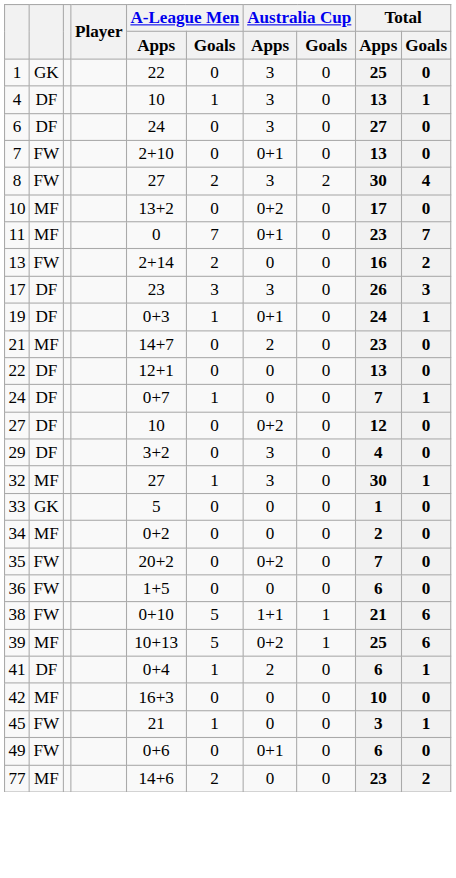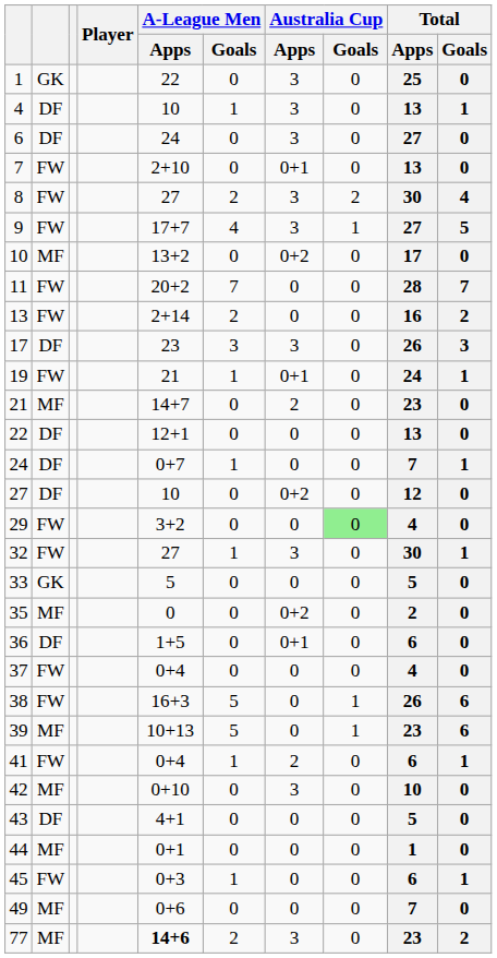 <table class="wikitable sortable" style="text-align:center;">
 <tr>
 <th rowspan="2"></th>
 <th rowspan="2"></th>
 <th rowspan="2"></th>
 <th rowspan="2">Player</th>
 <th colspan="2"><a href='#'>A-League Men</a></th>
 <th colspan="2"><a href='#'>Australia Cup</a></th>
 <th colspan="2">Total</th>
 </tr>
 <tr>
 <th>Apps</th>
 <th>Goals</th>
 <th>Apps</th>
 <th>Goals</th>
 <th>Apps</th>
 <th>Goals</th>
 </tr>
 <tr>
 <td>1</td>
 <td>GK</td>
 <td></td>
 <td align="left"><br></td>
 <td>22</td>
 <td>0<br></td>
 <td>3</td>
 <td>0<br></td>
 <th>25</th>
 <th>0</th>
 </tr>
 <tr>
 <td>4</td>
 <td>DF</td>
 <td></td>
 <td align="left"><br></td>
 <td>10</td>
 <td>1<br></td>
 <td>3</td>
 <td>0<br></td>
 <th>13</th>
 <th>1</th>
 </tr>
 <tr>
 <td>6</td>
 <td>DF</td>
 <td></td>
 <td align="left"><br></td>
 <td>24</td>
 <td>0<br></td>
 <td>3</td>
 <td>0<br></td>
 <th>27</th>
 <th>0</th>
 </tr>
 <tr>
 <td>7</td>
 <td>FW</td>
 <td></td>
 <td align="left"><br></td>
 <td>2+10</td>
 <td>0<br></td>
 <td>0+1</td>
 <td>0<br></td>
 <th>13</th>
 <th>0</th>
 </tr>
 <tr>
 <td>8</td>
 <td>FW</td>
 <td></td>
 <td align="left"><br></td>
 <td>27</td>
 <td>2<br></td>
 <td>3</td>
 <td>2<br></td>
 <th>30</th>
 <th>4</th>
 </tr>
 <tr>
+<td>9</td>
+<td>FW</td>
+<td></td>
+<td align="left"><br></td>
+<td>17+7</td>
+<td>4<br></td>
+<td>3</td>
+<td>1<br></td>
+<th>27</th>
+<th>5</th>
+</tr>
+<tr>
 <td>10</td>
 <td>MF</td>
 <td></td>
 <td align="left"><br></td>
 <td>13+2</td>
 <td>0<br></td>
 <td>0+2</td>
 <td>0<br></td>
 <th>17</th>
 <th>0</th>
 </tr>
 <tr>
 <td>11</td>
-<td>MF</td>
+<td>FW</td>
 <td></td>
 <td align="left"><br></td>
+<td>20+2</td>
+<td>7<br></td>
 <td>0</td>
-<td>7<br></td>
-<td>0+1</td>
 <td>0<br></td>
-<th>23</th>
+<th>28</th>
 <th>7</th>
 </tr>
 <tr>
 <td>13</td>
 <td>FW</td>
 <td></td>
 <td align="left"><br></td>
 <td>2+14</td>
 <td>2<br></td>
 <td>0</td>
 <td>0<br></td>
 <th>16</th>
 <th>2</th>
 </tr>
 <tr>
 <td>17</td>
 <td>DF</td>
 <td></td>
 <td align="left"><br></td>
 <td>23</td>
 <td>3<br></td>
 <td>3</td>
 <td>0<br></td>
 <th>26</th>
 <th>3</th>
 </tr>
 <tr>
 <td>19</td>
-<td>DF</td>
+<td>FW</td>
 <td></td>
 <td align="left"><br></td>
-<td>0+3</td>
+<td>21</td>
 <td>1<br></td>
 <td>0+1</td>
 <td>0<br></td>
 <th>24</th>
 <th>1</th>
 </tr>
 <tr>
 <td>21</td>
 <td>MF</td>
 <td></td>
 <td align="left"><br></td>
 <td>14+7</td>
 <td>0<br></td>
 <td>2</td>
 <td>0<br></td>
 <th>23</th>
 <th>0</th>
 </tr>
 <tr>
 <td>22</td>
 <td>DF</td>
 <td></td>
 <td align="left"><br></td>
 <td>12+1</td>
 <td>0<br></td>
 <td>0</td>
 <td>0<br></td>
 <th>13</th>
 <th>0</th>
 </tr>
 <tr>
 <td>24</td>
 <td>DF</td>
 <td></td>
 <td align="left"><br></td>
 <td>0+7</td>
 <td>1<br></td>
 <td>0</td>
 <td>0<br></td>
 <th>7</th>
 <th>1</th>
 </tr>
 <tr>
 <td>27</td>
 <td>DF</td>
 <td></td>
 <td align="left"><br></td>
 <td>10</td>
 <td>0<br></td>
 <td>0+2</td>
 <td>0<br></td>
 <th>12</th>
 <th>0</th>
 </tr>
 <tr>
 <td>29</td>
-<td>DF</td>
+<td>FW</td>
 <td></td>
 <td align="left"><br></td>
 <td>3+2</td>
 <td>0<br></td>
-<td>3</td>
-<td>0<br></td>
+<td>0</td>
+<td style="background: lightgreen;">0<br></td>
 <th>4</th>
 <th>0</th>
 </tr>
 <tr>
 <td>32</td>
-<td>MF</td>
+<td>FW</td>
 <td></td>
 <td align="left"><br></td>
 <td>27</td>
 <td>1<br></td>
 <td>3</td>
 <td>0<br></td>
 <th>30</th>
 <th>1</th>
 </tr>
 <tr>
 <td>33</td>
 <td>GK</td>
 <td></td>
 <td align="left"><br></td>
 <td>5</td>
 <td>0<br></td>
 <td>0</td>
 <td>0<br></td>
-<th>1</th>
+<th>5</th>
 <th>0</th>
 </tr>
 <tr>
-<td>34</td>
+<td>35</td>
 <td>MF</td>
 <td></td>
 <td align="left"><br></td>
+<td>0</td>
+<td>0<br></td>
 <td>0+2</td>
-<td>0<br></td>
-<td>0</td>
 <td>0<br></td>
 <th>2</th>
 <th>0</th>
 </tr>
 <tr>
-<td>35</td>
-<td>FW</td>
-<td></td>
-<td align="left"><br></td>
-<td>20+2</td>
-<td>0<br></td>
-<td>0+2</td>
-<td>0<br></td>
-<th>7</th>
-<th>0</th>
-</tr>
-<tr>
 <td>36</td>
-<td>FW</td>
+<td>DF</td>
 <td></td>
 <td align="left"><br></td>
 <td>1+5</td>
 <td>0<br></td>
+<td>0+1</td>
+<td>0<br></td>
+<th>6</th>
+<th>0</th>
+</tr>
+<tr>
+<td>37</td>
+<td>FW</td>
+<td></td>
+<td align="left"><br></td>
+<td>0+4</td>
+<td>0<br></td>
 <td>0</td>
 <td>0<br></td>
-<th>6</th>
+<th>4</th>
 <th>0</th>
 </tr>
 <tr>
 <td>38</td>
 <td>FW</td>
 <td></td>
 <td align="left"><br></td>
-<td>0+10</td>
+<td>16+3</td>
 <td>5<br></td>
-<td>1+1</td>
+<td>0</td>
 <td>1<br></td>
-<th>21</th>
+<th>26</th>
 <th>6</th>
 </tr>
 <tr>
 <td>39</td>
 <td>MF</td>
 <td></td>
 <td align="left"><br></td>
 <td>10+13</td>
 <td>5<br></td>
-<td>0+2</td>
+<td>0</td>
 <td>1<br></td>
-<th>25</th>
+<th>23</th>
 <th>6</th>
 </tr>
 <tr>
 <td>41</td>
-<td>DF</td>
+<td>FW</td>
 <td></td>
 <td align="left"><br></td>
 <td>0+4</td>
 <td>1<br></td>
 <td>2</td>
 <td>0<br></td>
 <th>6</th>
 <th>1</th>
 </tr>
 <tr>
 <td>42</td>
 <td>MF</td>
 <td></td>
 <td align="left"><br></td>
-<td>16+3</td>
+<td>0+10</td>
+<td>0<br></td>
+<td>3</td>
+<td>0<br></td>
+<th>10</th>
+<th>0</th>
+</tr>
+<tr>
+<td>43</td>
+<td>DF</td>
+<td></td>
+<td align="left"><br></td>
+<td>4+1</td>
 <td>0<br></td>
 <td>0</td>
 <td>0<br></td>
-<th>10</th>
+<th>5</th>
+<th>0</th>
+</tr>
+<tr>
+<td>44</td>
+<td>MF</td>
+<td></td>
+<td align="left"><br></td>
+<td>0+1</td>
+<td>0<br></td>
+<td>0</td>
+<td>0<br></td>
+<th>1</th>
 <th>0</th>
 </tr>
 <tr>
 <td>45</td>
 <td>FW</td>
 <td></td>
 <td align="left"><br></td>
-<td>21</td>
+<td>0+3</td>
 <td>1<br></td>
 <td>0</td>
 <td>0<br></td>
-<th>3</th>
+<th>6</th>
 <th>1</th>
 </tr>
 <tr>
 <td>49</td>
-<td>FW</td>
+<td>MF</td>
 <td></td>
 <td align="left"><br></td>
 <td>0+6</td>
 <td>0<br></td>
-<td>0+1</td>
+<td>0</td>
 <td>0<br></td>
-<th>6</th>
+<th>7</th>
 <th>0</th>
 </tr>
 <tr>
 <td>77</td>
 <td>MF</td>
 <td></td>
 <td align="left"><br></td>
-<td>14+6</td>
+<td><strong>14+6</strong></td>
 <td>2<br></td>
-<td>0</td>
+<td>3</td>
 <td>0<br></td>
 <th>23</th>
 <th>2</th>
 </tr>
 </table>
